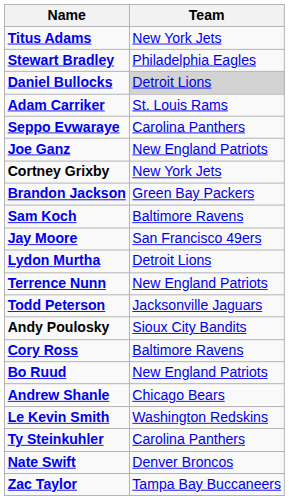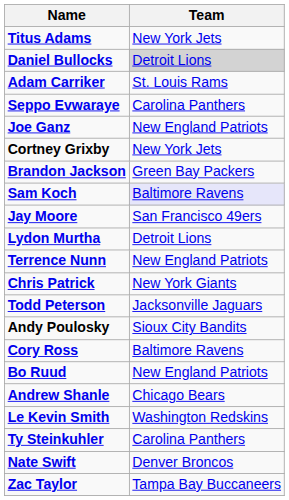 <table class="wikitable">
 <tr>
 <th>Name</th>
 <th>Team</th>
 </tr>
 <tr>
 <td><strong><a href='#'>Titus Adams</a></strong></td>
 <td><a href='#'>New York Jets</a></td>
-</tr>
-<tr>
-<td><strong><a href='#'>Stewart Bradley</a></strong></td>
-<td><a href='#'>Philadelphia Eagles</a></td>
 </tr>
 <tr>
 <td><strong><a href='#'>Daniel Bullocks</a></strong></td>
 <td style="background: lightgrey;"><a href='#'>Detroit Lions</a></td>
 </tr>
 <tr>
 <td><strong><a href='#'>Adam Carriker</a></strong></td>
 <td><a href='#'>St. Louis Rams</a></td>
 </tr>
 <tr>
 <td><strong><a href='#'>Seppo Evwaraye</a></strong></td>
 <td><a href='#'>Carolina Panthers</a></td>
 </tr>
 <tr>
 <td><strong><a href='#'>Joe Ganz</a></strong></td>
 <td><a href='#'>New England Patriots</a></td>
 </tr>
 <tr>
 <td><strong>Cortney Grixby</strong></td>
 <td><a href='#'>New York Jets</a></td>
 </tr>
 <tr>
 <td><strong><a href='#'>Brandon Jackson</a></strong></td>
 <td><a href='#'>Green Bay Packers</a></td>
 </tr>
 <tr>
 <td><strong><a href='#'>Sam Koch</a></strong></td>
-<td><a href='#'>Baltimore Ravens</a></td>
+<td style="background: lavender;"><a href='#'>Baltimore Ravens</a></td>
 </tr>
 <tr>
 <td><strong><a href='#'>Jay Moore</a></strong></td>
 <td><a href='#'>San Francisco 49ers</a></td>
 </tr>
 <tr>
 <td><strong><a href='#'>Lydon Murtha</a></strong></td>
 <td><a href='#'>Detroit Lions</a></td>
 </tr>
 <tr>
 <td><strong><a href='#'>Terrence Nunn</a></strong></td>
 <td><a href='#'>New England Patriots</a></td>
+</tr>
+<tr>
+<td><strong><a href='#'>Chris Patrick</a></strong></td>
+<td><a href='#'>New York Giants</a></td>
 </tr>
 <tr>
 <td><strong><a href='#'>Todd Peterson</a></strong></td>
 <td><a href='#'>Jacksonville Jaguars</a></td>
 </tr>
 <tr>
 <td><strong>Andy Poulosky</strong></td>
 <td><a href='#'>Sioux City Bandits</a></td>
 </tr>
 <tr>
 <td><strong><a href='#'>Cory Ross</a></strong></td>
 <td><a href='#'>Baltimore Ravens</a></td>
 </tr>
 <tr>
 <td><strong><a href='#'>Bo Ruud</a></strong></td>
 <td><a href='#'>New England Patriots</a></td>
 </tr>
 <tr>
 <td><strong><a href='#'>Andrew Shanle</a></strong></td>
 <td><a href='#'>Chicago Bears</a></td>
 </tr>
 <tr>
 <td><strong><a href='#'>Le Kevin Smith</a></strong></td>
 <td><a href='#'>Washington Redskins</a></td>
 </tr>
 <tr>
 <td><strong><a href='#'>Ty Steinkuhler</a></strong></td>
 <td><a href='#'>Carolina Panthers</a></td>
 </tr>
 <tr>
 <td><strong><a href='#'>Nate Swift</a></strong></td>
 <td><a href='#'>Denver Broncos</a></td>
 </tr>
 <tr>
 <td><strong><a href='#'>Zac Taylor</a></strong></td>
 <td><a href='#'>Tampa Bay Buccaneers</a></td>
 </tr>
 </table>
